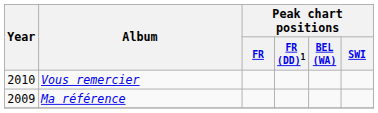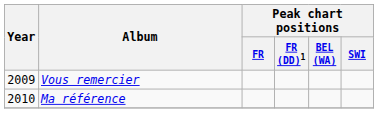 <table class="wikitable">
 <tr>
 <th align="center" rowspan="2">Year</th>
 <th align="center" rowspan="2" width="220">Album</th>
 <th align="center" colspan="4">Peak chart positions</th>
 </tr>
 <tr ----->
 <th width="30"><small><a href='#'>FR</a></small></th>
 <th width="30"><small><a href='#'>FR (DD)</a><sup>1</sup></small></th>
 <th width="30"><small><a href='#'>BEL (WA)</a></small></th>
 <th width="30"><small><a href='#'>SWI</a></small></th>
 </tr>
 <tr ----->
-<td align="center">2010</td>
+<td align="center">2009</td>
 <td><em><a href='#'>Vous remercier</a></em></td>
 <td></td>
 <td></td>
 <td></td>
 <td></td>
 </tr>
 <tr ----->
-<td align="center">2009</td>
+<td align="center">2010</td>
 <td><em><a href='#'>Ma référence</a></em></td>
 <td></td>
 <td></td>
 <td></td>
 <td></td>
 </tr>
 <tr ----->
 </tr>
 </table>
